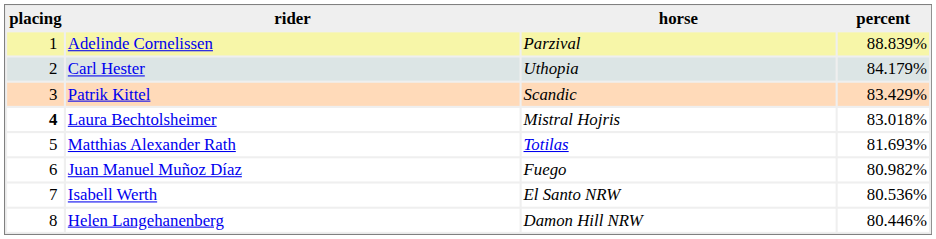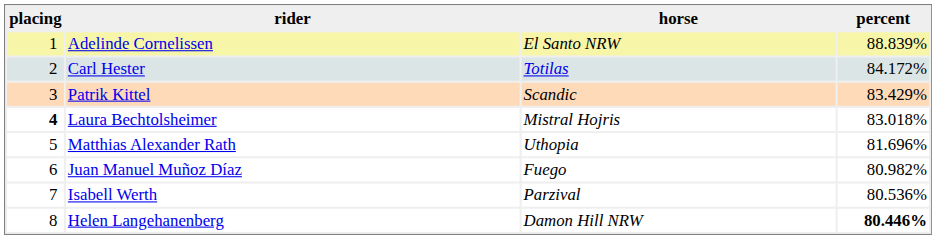 <table style="border:1px solid #808080; background-color:#EFEFEF;" cellspacing="2" cellpadding="2">
 <tr>
 <th width="5%">placing</th>
 <th>rider</th>
 <th>horse</th>
 <th width="10%">percent</th>
 </tr>
 <tr style="background-color:#F7F6A8;">
 <td align="right">1 </td>
 <td> <a href='#'>Adelinde Cornelissen</a></td>
-<td><em>Parzival</em></td>
+<td><em>El Santo NRW</em></td>
 <td align="right">88.839%</td>
 </tr>
 <tr style="background-color:#DCE5E5;">
 <td align="right">2 </td>
 <td> <a href='#'>Carl Hester</a></td>
-<td><em>Uthopia</em></td>
-<td align="right">84.179%</td>
+<td><em><a href='#'>Totilas</a></em></td>
+<td align="right">84.172%</td>
 </tr>
 <tr style="background-color:#FFDAB9;">
 <td align="right">3 </td>
 <td> <a href='#'>Patrik Kittel</a></td>
 <td><em>Scandic</em></td>
 <td align="right">83.429%</td>
 </tr>
 <tr valign="top" style="background-color:#FFFFFF;">
 <td align="right"><strong>4 </strong></td>
 <td> <a href='#'>Laura Bechtolsheimer</a></td>
 <td><em>Mistral Hojris</em></td>
 <td align="right">83.018%</td>
 </tr>
 <tr valign="top" style="background-color:#FFFFFF;">
 <td align="right">5 </td>
 <td> <a href='#'>Matthias Alexander Rath</a></td>
-<td><em><a href='#'>Totilas</a></em></td>
-<td align="right">81.693%</td>
+<td><em>Uthopia</em></td>
+<td align="right">81.696%</td>
 </tr>
 <tr valign="top" style="background-color:#FFFFFF;">
 <td align="right">6 </td>
 <td> <a href='#'>Juan Manuel Muñoz Díaz</a></td>
 <td><em>Fuego</em></td>
 <td align="right">80.982%</td>
 </tr>
 <tr valign="top" style="background-color:#FFFFFF;">
 <td align="right">7 </td>
 <td> <a href='#'>Isabell Werth</a></td>
-<td><em>El Santo NRW</em></td>
+<td><em>Parzival</em></td>
 <td align="right">80.536%</td>
 </tr>
 <tr valign="top" style="background-color:#FFFFFF;">
 <td align="right">8 </td>
 <td> <a href='#'>Helen Langehanenberg</a></td>
 <td><em>Damon Hill NRW</em></td>
-<td align="right">80.446%</td>
+<td align="right"><strong>80.446%</strong></td>
 </tr>
 </table>
